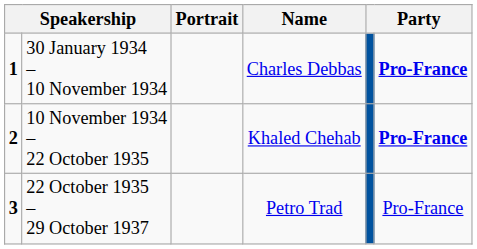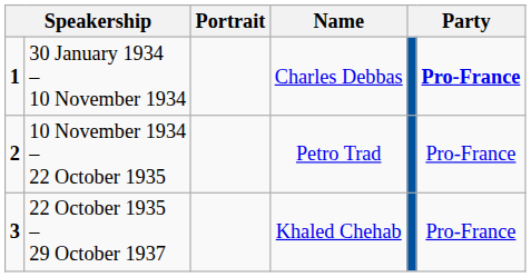 <table class="wikitable">
 <tr>
 <th colspan="2">Speakership</th>
 <th>Portrait</th>
 <th>Name</th>
 <th colspan="2">Party</th>
 </tr>
 <tr>
 <td align="center"><strong>1</strong></td>
 <td>30 January 1934<br>–<br>10 November 1934</td>
 <td align="center"></td>
 <td align="center"><a href='#'>Charles Debbas</a></td>
 <td style="background-color:#00529F; color:white;"></td>
 <td align="center"><strong><a href='#'>Pro-France</a></strong></td>
 </tr>
 <tr>
 <td><strong>2</strong></td>
 <td>10 November 1934<br>–<br>22 October 1935</td>
 <td align="center"></td>
-<td align="center"><a href='#'>Khaled Chehab</a></td>
+<td align="center"><a href='#'>Petro Trad</a></td>
 <td style="background-color:#00529F; color:white;"></td>
-<td align="center"><strong><a href='#'>Pro-France</a></strong></td>
+<td align="center"><a href='#'>Pro-France</a></td>
 </tr>
 <tr>
 <td><strong>3</strong></td>
 <td>22 October 1935<br>–<br>29 October 1937</td>
 <td align="center"></td>
-<td align="center"><a href='#'>Petro Trad</a></td>
+<td align="center"><a href='#'>Khaled Chehab</a></td>
 <td style="background-color:#00529F; color:white;"></td>
 <td align="center"><a href='#'>Pro-France</a></td>
 </tr>
 </table>
